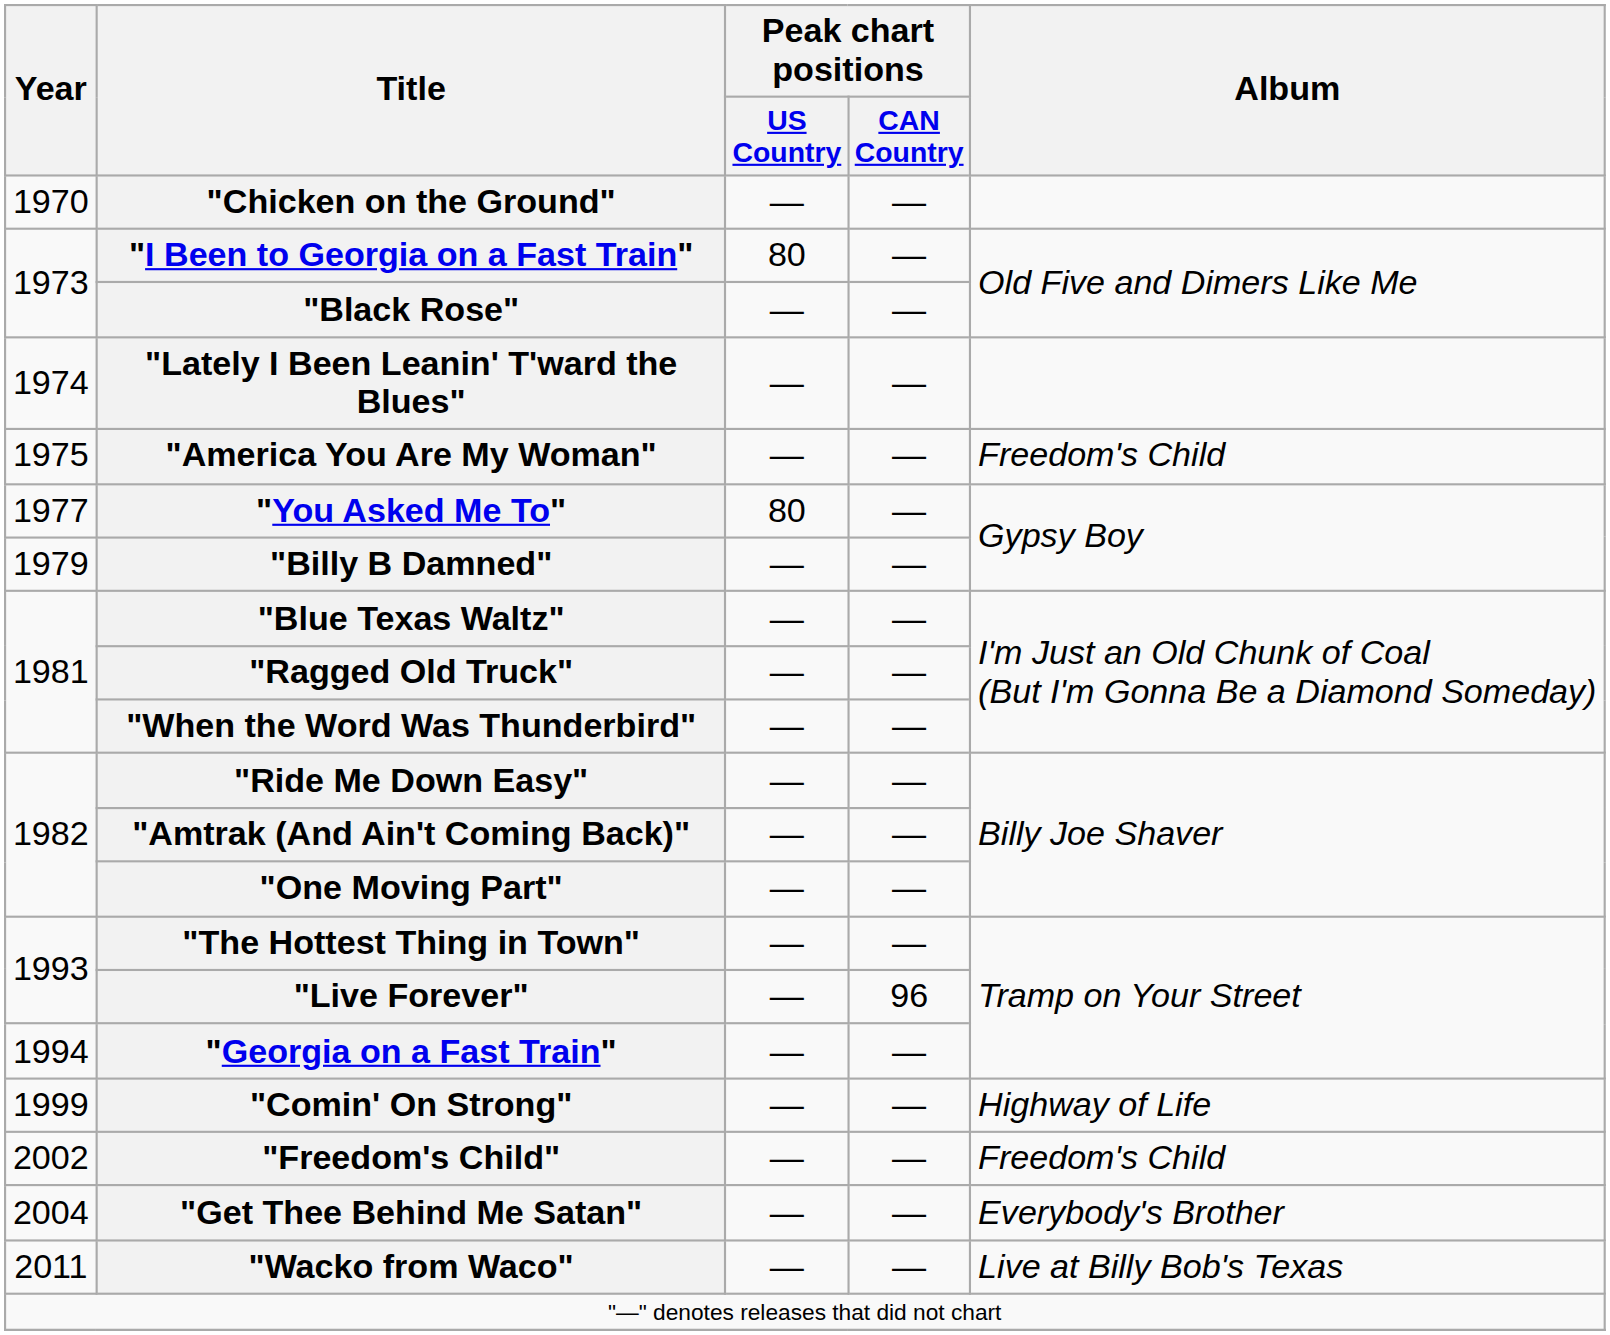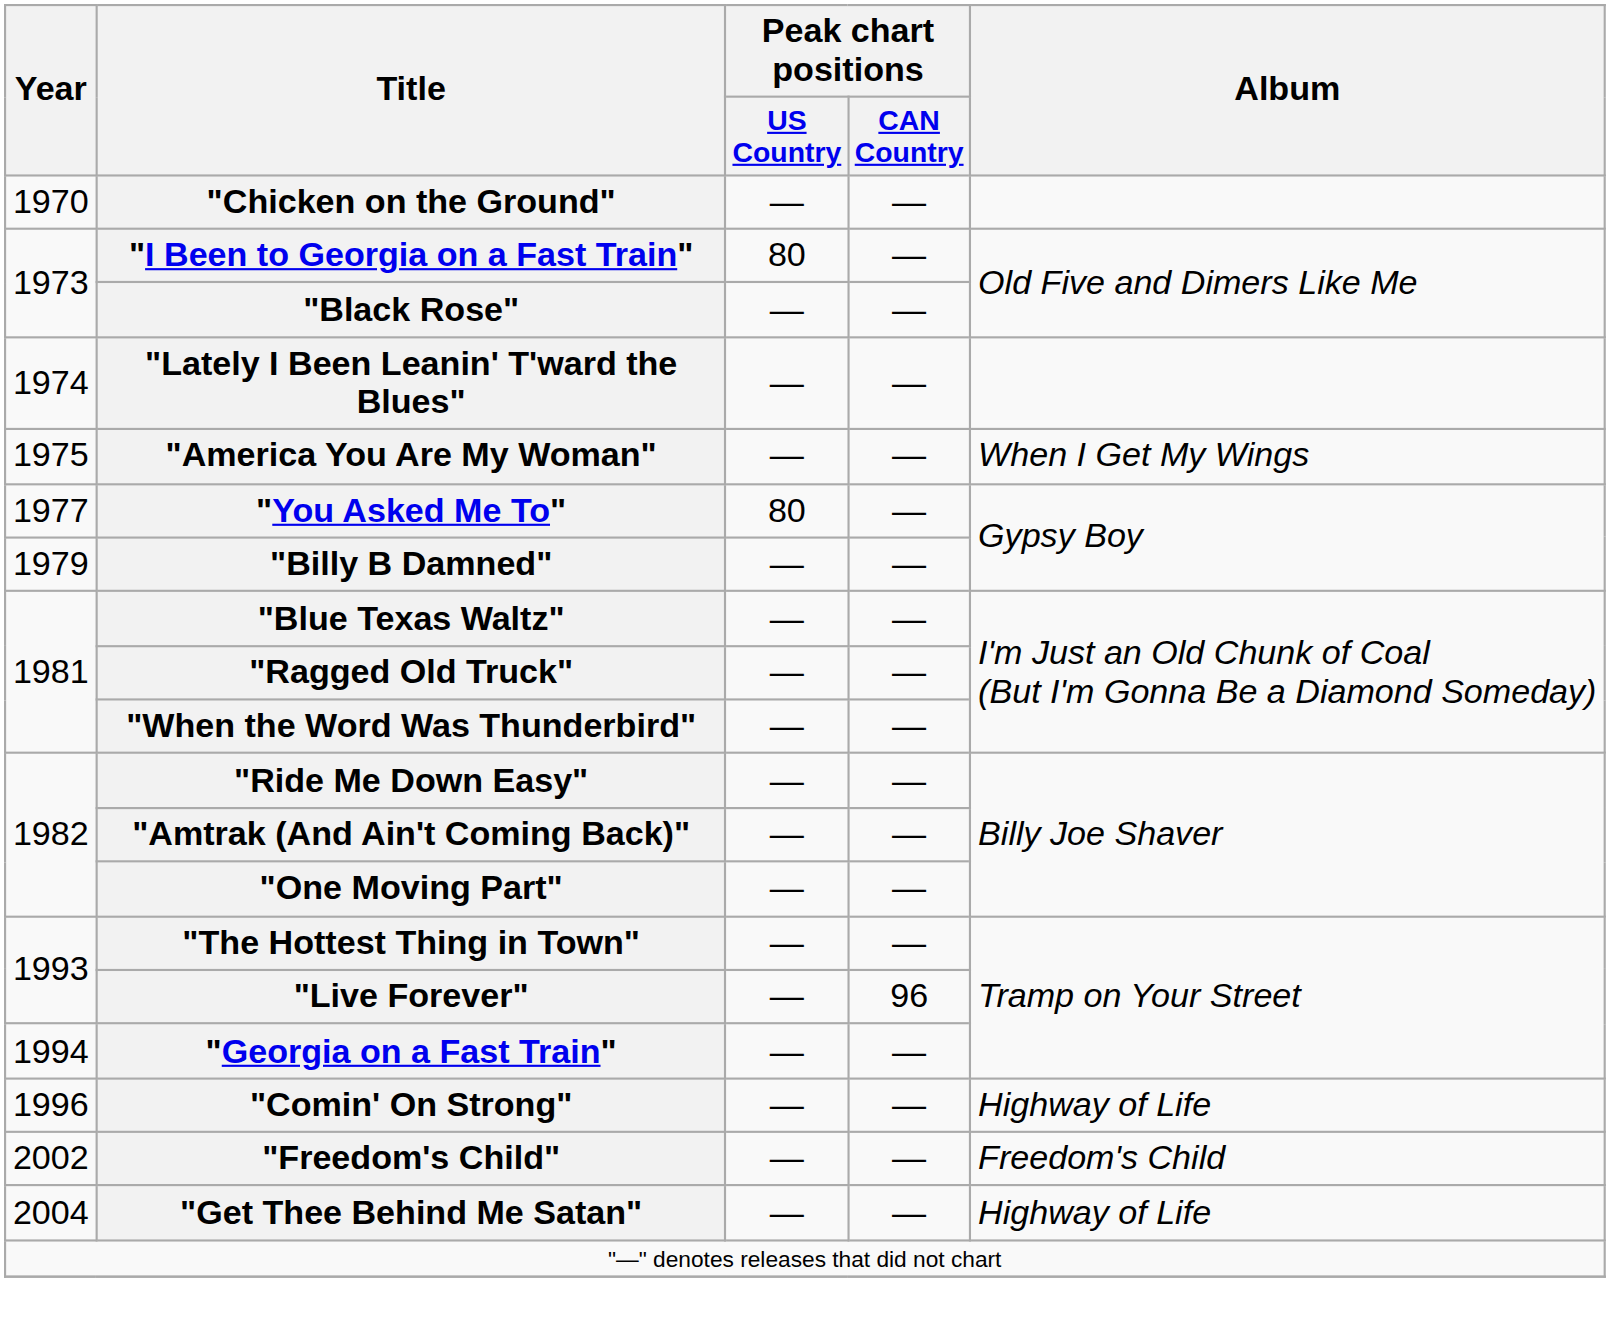 <table class="wikitable plainrowheaders" style="text-align:center;">
 <tr>
 <th rowspan="2">Year</th>
 <th rowspan="2" style="width:18em;">Title</th>
 <th colspan="2">Peak chart<br>positions</th>
 <th rowspan="2">Album</th>
 </tr>
 <tr style="font-size:smaller;">
 <th style="width:45px;"><a href='#'>US Country</a></th>
 <th style="width:45px;"><a href='#'>CAN Country</a></th>
 </tr>
 <tr>
 <td>1970</td>
 <th scope="row">"Chicken on the Ground"</th>
 <td>—</td>
 <td>—</td>
 <td></td>
 </tr>
 <tr>
 <td rowspan="2">1973</td>
 <th scope="row">"<a href='#'>I Been to Georgia on a Fast Train</a>"</th>
 <td>80</td>
 <td>—</td>
 <td align="left" rowspan="2"><em>Old Five and Dimers Like Me</em></td>
 </tr>
 <tr>
 <th scope="row">"Black Rose"</th>
 <td>—</td>
 <td>—</td>
 </tr>
 <tr>
 <td>1974</td>
 <th scope="row">"Lately I Been Leanin' T'ward the Blues"</th>
 <td>—</td>
 <td>—</td>
 <td></td>
 </tr>
 <tr>
 <td>1975</td>
 <th scope="row">"America You Are My Woman"</th>
 <td>—</td>
 <td>—</td>
-<td align="left"><em>Freedom's Child</em></td>
+<td align="left"><em>When I Get My Wings</em></td>
 </tr>
 <tr>
 <td>1977</td>
 <th scope="row">"<a href='#'>You Asked Me To</a>"</th>
 <td>80</td>
 <td>—</td>
 <td align="left" rowspan="2"><em>Gypsy Boy</em></td>
 </tr>
 <tr>
 <td>1979</td>
 <th scope="row">"Billy B Damned"</th>
 <td>—</td>
 <td>—</td>
 </tr>
 <tr>
 <td rowspan="3">1981</td>
 <th scope="row">"Blue Texas Waltz"</th>
 <td>—</td>
 <td>—</td>
 <td align="left" rowspan="3"><em>I'm Just an Old Chunk of Coal<br>(But I'm Gonna Be a Diamond Someday)</em></td>
 </tr>
 <tr>
 <th scope="row">"Ragged Old Truck"</th>
 <td>—</td>
 <td>—</td>
 </tr>
 <tr>
 <th scope="row">"When the Word Was Thunderbird"</th>
 <td>—</td>
 <td>—</td>
 </tr>
 <tr>
 <td rowspan="3">1982</td>
 <th scope="row">"Ride Me Down Easy"</th>
 <td>—</td>
 <td>—</td>
 <td align="left" rowspan="3"><em>Billy Joe Shaver</em></td>
 </tr>
 <tr>
 <th scope="row">"Amtrak (And Ain't Coming Back)"</th>
 <td>—</td>
 <td>—</td>
 </tr>
 <tr>
 <th scope="row">"One Moving Part"</th>
 <td>—</td>
 <td>—</td>
 </tr>
 <tr>
 <td rowspan="2">1993</td>
 <th scope="row">"The Hottest Thing in Town"</th>
 <td>—</td>
 <td>—</td>
 <td align="left" rowspan="3"><em>Tramp on Your Street</em></td>
 </tr>
 <tr>
 <th scope="row">"Live Forever"</th>
 <td>—</td>
 <td>96</td>
 </tr>
 <tr>
 <td>1994</td>
 <th scope="row">"<a href='#'>Georgia on a Fast Train</a>"</th>
 <td>—</td>
 <td>—</td>
 </tr>
 <tr>
-<td>1999</td>
+<td>1996</td>
 <th scope="row">"Comin' On Strong"</th>
 <td>—</td>
 <td>—</td>
 <td align="left"><em>Highway of Life</em></td>
 </tr>
 <tr>
 <td>2002</td>
 <th scope="row">"Freedom's Child"</th>
 <td>—</td>
 <td>—</td>
 <td align="left"><em>Freedom's Child</em></td>
 </tr>
 <tr>
 <td>2004</td>
 <th scope="row">"Get Thee Behind Me Satan"</th>
 <td>—</td>
 <td>—</td>
-<td align="left"><em>Everybody's Brother</em></td>
-</tr>
-<tr>
-<td>2011</td>
-<th scope="row">"Wacko from Waco"</th>
-<td>—</td>
-<td>—</td>
-<td align="left"><em>Live at Billy Bob's Texas</em></td>
+<td align="left"><em>Highway of Life</em></td>
 </tr>
 <tr>
 <td colspan="5" style="font-size:8pt">"—" denotes releases that did not chart</td>
 </tr>
 <tr>
 </tr>
 </table>
